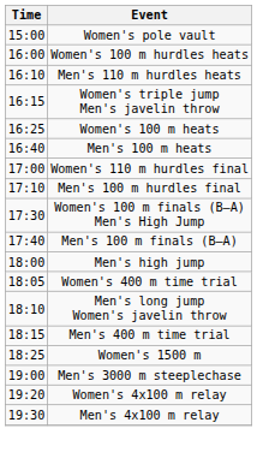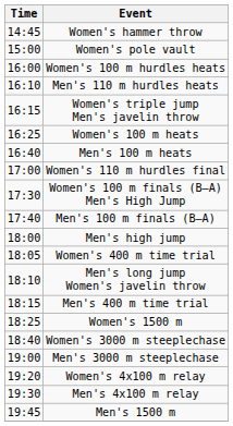 <table class="wikitable" style="text-align:center;">
 <tr>
 <th>Time</th>
 <th>Event</th>
+</tr>
+<tr>
+<td>14:45</td>
+<td>Women's hammer throw</td>
 </tr>
 <tr>
 <td>15:00</td>
 <td>Women's pole vault</td>
 </tr>
 <tr>
 <td>16:00</td>
 <td>Women's 100 m hurdles heats</td>
 </tr>
 <tr>
 <td>16:10</td>
 <td>Men's 110 m hurdles heats</td>
 </tr>
 <tr>
 <td>16:15</td>
 <td>Women's triple jump<br>Men's javelin throw</td>
 </tr>
 <tr>
 <td>16:25</td>
 <td>Women's 100 m heats</td>
 </tr>
 <tr>
 <td>16:40</td>
 <td>Men's 100 m heats</td>
 </tr>
 <tr>
 <td>17:00</td>
 <td>Women's 110 m hurdles final</td>
 </tr>
 <tr>
-<td>17:10</td>
-<td>Men's 100 m hurdles final</td>
-</tr>
-<tr>
 <td>17:30</td>
 <td>Women's 100 m finals (B–A)<br>Men's High Jump</td>
 </tr>
 <tr>
 <td>17:40</td>
 <td>Men's 100 m finals (B–A)</td>
 </tr>
 <tr>
 <td>18:00</td>
 <td>Men's high jump</td>
 </tr>
 <tr>
 <td>18:05</td>
 <td>Women's 400 m time trial</td>
 </tr>
 <tr>
 <td>18:10</td>
 <td>Men's long jump<br>Women's javelin throw</td>
 </tr>
 <tr>
 <td>18:15</td>
 <td>Men's 400 m time trial</td>
 </tr>
 <tr>
 <td>18:25</td>
 <td>Women's 1500 m</td>
 </tr>
 <tr>
+<td>18:40</td>
+<td>Women's 3000 m steeplechase</td>
+</tr>
+<tr>
 <td>19:00</td>
 <td>Men's 3000 m steeplechase</td>
 </tr>
 <tr>
 <td>19:20</td>
 <td>Women's 4x100 m relay</td>
 </tr>
 <tr>
 <td>19:30</td>
 <td>Men's 4x100 m relay</td>
 </tr>
 <tr>
+<td>19:45</td>
+<td>Men's 1500 m</td>
+</tr>
+<tr>
 </tr>
 </table>
